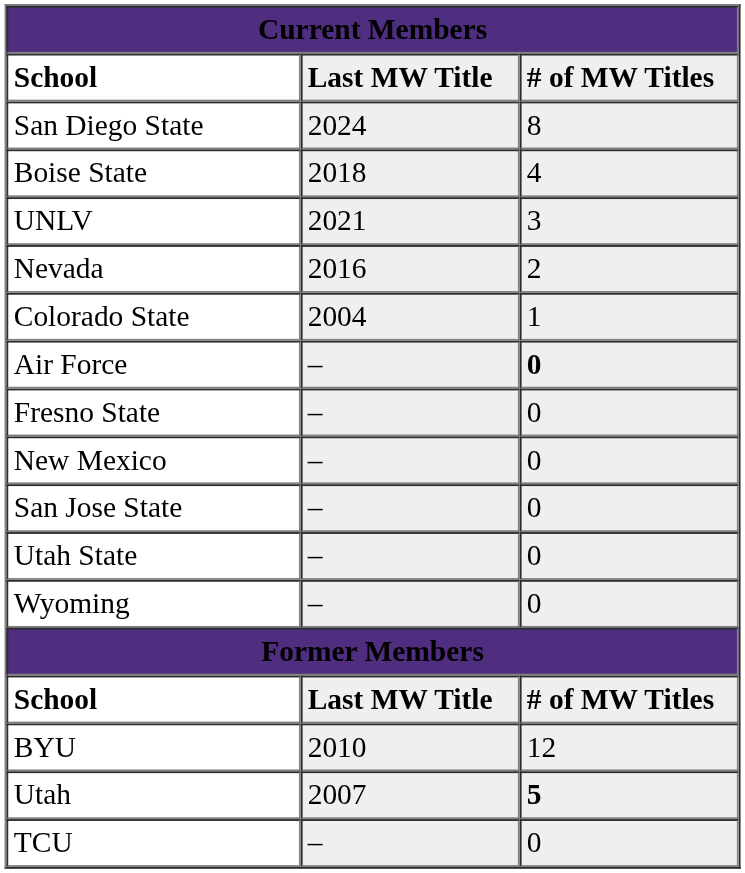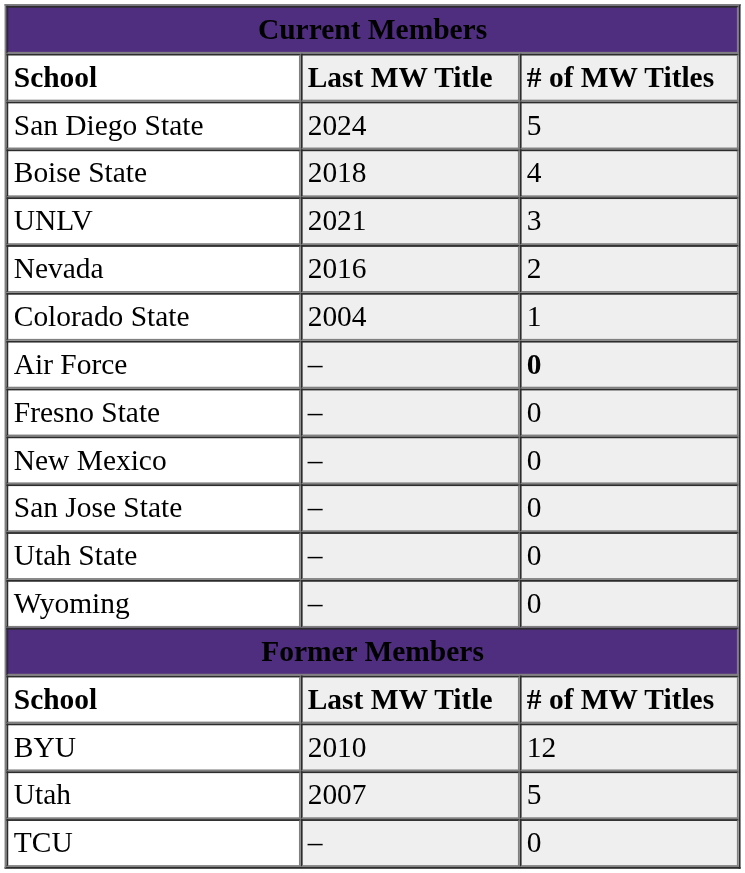 <table border="1" cellpadding="3" cellspacing="0" align="right" width="400px">
 <tr>
 <td colspan=4 align="center" bgcolor="#4F2D7F"><span><strong>Current Members</strong></span></td>
 </tr>
 <tr>
 <td style="background:#ffffff;" width="110"><strong>School</strong></td>
 <td style="background:#efefef;" width="80"><strong>Last MW Title</strong></td>
 <td style="background:#efefef;" width="80"><strong># of MW Titles</strong></td>
 </tr>
 <tr>
 <td bgcolor="#ffffff">San Diego State</td>
 <td bgcolor="#efefef">2024</td>
-<td bgcolor="#efefef">8</td>
+<td bgcolor="#efefef">5</td>
 </tr>
 <tr>
 <td bgcolor="#ffffff">Boise State</td>
 <td bgcolor="#efefef">2018</td>
 <td bgcolor="#efefef">4</td>
 </tr>
 <tr>
 <td bgcolor="#ffffff">UNLV</td>
 <td bgcolor="#efefef">2021</td>
 <td bgcolor="#efefef">3</td>
 </tr>
 <tr>
 <td bgcolor="#ffffff">Nevada</td>
 <td bgcolor="#efefef">2016</td>
 <td bgcolor="#efefef">2</td>
 </tr>
 <tr>
 <td bgcolor="#ffffff">Colorado State</td>
 <td bgcolor="#efefef">2004</td>
 <td bgcolor="#efefef">1</td>
 </tr>
 <tr>
 <td bgcolor="#ffffff">Air Force</td>
 <td bgcolor="#efefef">–</td>
 <td bgcolor="#efefef"><strong>0</strong></td>
 </tr>
 <tr>
 <td bgcolor="#ffffff">Fresno State</td>
 <td bgcolor="#efefef">–</td>
 <td bgcolor="#efefef">0</td>
 </tr>
 <tr>
 <td bgcolor="#ffffff">New Mexico</td>
 <td bgcolor="#efefef">–</td>
 <td bgcolor="#efefef">0</td>
 </tr>
 <tr>
 <td bgcolor="#ffffff">San Jose State</td>
 <td bgcolor="#efefef">–</td>
 <td bgcolor="#efefef">0</td>
 </tr>
 <tr>
 <td bgcolor="#ffffff">Utah State</td>
 <td bgcolor="#efefef">–</td>
 <td bgcolor="#efefef">0</td>
 </tr>
 <tr>
 <td bgcolor="#ffffff">Wyoming</td>
 <td bgcolor="#efefef">–</td>
 <td bgcolor="#efefef">0</td>
 </tr>
 <tr>
 <td colspan=4 align="center" bgcolor="#4F2D7F"><span><strong>Former Members</strong></span></td>
 </tr>
 <tr>
 <td style="background:#ffffff;" width="110"><strong>School</strong></td>
 <td style="background:#efefef;" width="80"><strong>Last MW Title</strong></td>
 <td style="background:#efefef;" width="80"><strong># of MW Titles</strong></td>
 </tr>
 <tr>
 <td bgcolor="#ffffff">BYU</td>
 <td bgcolor="#efefef">2010</td>
 <td bgcolor="#efefef">12</td>
 </tr>
 <tr>
 <td bgcolor="#ffffff">Utah</td>
 <td bgcolor="#efefef">2007</td>
-<td bgcolor="#efefef"><strong>5</strong></td>
+<td bgcolor="#efefef">5</td>
 </tr>
 <tr>
 <td bgcolor="#ffffff">TCU</td>
 <td bgcolor="#efefef">–</td>
 <td bgcolor="#efefef">0</td>
 </tr>
 </table>
